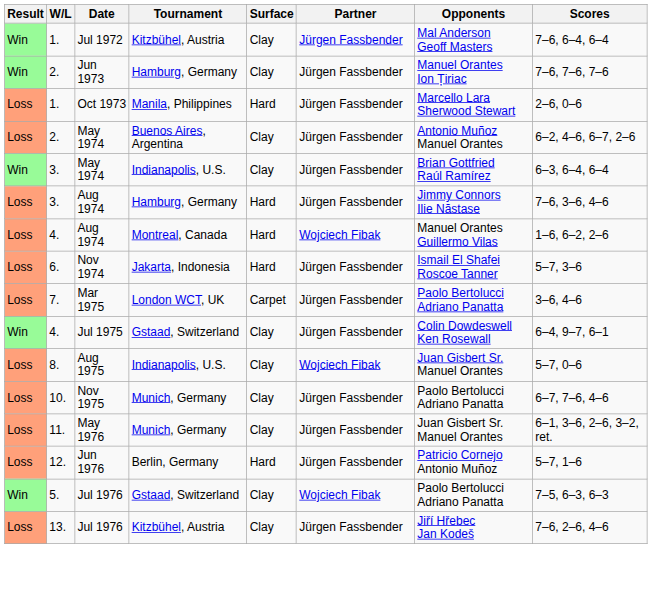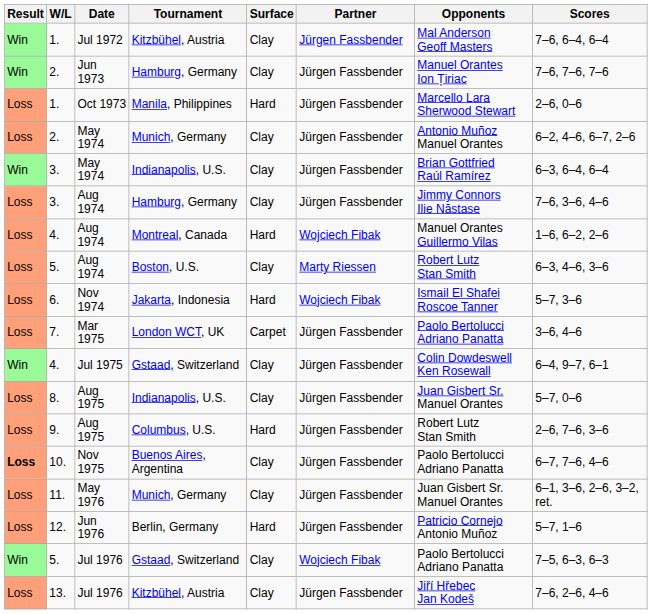 <table class="sortable wikitable">
 <tr>
 <th style="width:40px">Result</th>
 <th style="width:30px" class="unsortable">W/L</th>
 <th style="width:65px">Date</th>
 <th style="width:150px">Tournament</th>
 <th style="width:50px">Surface</th>
 <th style="width:150px">Partner</th>
 <th style="width:150px">Opponents</th>
 <th style="width:145px" class="unsortable">Scores</th>
 </tr>
 <tr>
 <td style="background:#98fb98;">Win</td>
 <td>1.</td>
 <td>Jul 1972</td>
 <td><a href='#'>Kitzbühel</a>, Austria</td>
 <td>Clay</td>
 <td> <a href='#'>Jürgen Fassbender</a></td>
 <td> <a href='#'>Mal Anderson</a> <br>  <a href='#'>Geoff Masters</a></td>
 <td>7–6, 6–4, 6–4</td>
 </tr>
 <tr>
 <td style="background:#98fb98;">Win</td>
 <td>2.</td>
 <td>Jun 1973</td>
 <td><a href='#'>Hamburg</a>, Germany</td>
 <td>Clay</td>
 <td> Jürgen Fassbender</td>
 <td> <a href='#'>Manuel Orantes</a> <br>  <a href='#'>Ion Țiriac</a></td>
 <td>7–6, 7–6, 7–6</td>
 </tr>
 <tr>
 <td style="background:#ffa07a;">Loss</td>
 <td>1.</td>
 <td>Oct 1973</td>
 <td><a href='#'>Manila</a>, Philippines</td>
 <td>Hard</td>
 <td> Jürgen Fassbender</td>
 <td> <a href='#'>Marcello Lara</a> <br>  <a href='#'>Sherwood Stewart</a></td>
 <td>2–6, 0–6</td>
 </tr>
 <tr>
 <td style="background:#ffa07a;">Loss</td>
 <td>2.</td>
 <td>May 1974</td>
-<td><a href='#'>Buenos Aires</a>, Argentina</td>
+<td><a href='#'>Munich</a>, Germany</td>
 <td>Clay</td>
 <td> Jürgen Fassbender</td>
 <td> <a href='#'>Antonio Muñoz</a> <br>  Manuel Orantes</td>
 <td>6–2, 4–6, 6–7, 2–6</td>
 </tr>
 <tr>
 <td style="background:#98fb98;">Win</td>
 <td>3.</td>
 <td>May 1974</td>
 <td><a href='#'>Indianapolis</a>, U.S.</td>
 <td>Clay</td>
 <td> Jürgen Fassbender</td>
 <td> <a href='#'>Brian Gottfried</a> <br>  <a href='#'>Raúl Ramírez</a></td>
 <td>6–3, 6–4, 6–4</td>
 </tr>
 <tr>
 <td style="background:#ffa07a;">Loss</td>
 <td>3.</td>
 <td>Aug 1974</td>
 <td><a href='#'>Hamburg</a>, Germany</td>
-<td>Hard</td>
+<td>Clay</td>
 <td> Jürgen Fassbender</td>
 <td> <a href='#'>Jimmy Connors</a> <br>  <a href='#'>Ilie Năstase</a></td>
 <td>7–6, 3–6, 4–6</td>
 </tr>
 <tr>
 <td style="background:#ffa07a;">Loss</td>
 <td>4.</td>
 <td>Aug 1974</td>
 <td><a href='#'>Montreal</a>, Canada</td>
 <td>Hard</td>
 <td> <a href='#'>Wojciech Fibak</a></td>
 <td> Manuel Orantes <br>  <a href='#'>Guillermo Vilas</a></td>
 <td>1–6, 6–2, 2–6</td>
 </tr>
 <tr>
 <td style="background:#ffa07a;">Loss</td>
+<td>5.</td>
+<td>Aug 1974</td>
+<td><a href='#'>Boston</a>, U.S.</td>
+<td>Clay</td>
+<td> <a href='#'>Marty Riessen</a></td>
+<td> <a href='#'>Robert Lutz</a> <br>  <a href='#'>Stan Smith</a></td>
+<td>6–3, 4–6, 3–6</td>
+</tr>
+<tr>
+<td style="background:#ffa07a;">Loss</td>
 <td>6.</td>
 <td>Nov 1974</td>
 <td><a href='#'>Jakarta</a>, Indonesia</td>
 <td>Hard</td>
-<td> Jürgen Fassbender</td>
+<td> <a href='#'>Wojciech Fibak</a></td>
 <td> <a href='#'>Ismail El Shafei</a> <br>  <a href='#'>Roscoe Tanner</a></td>
 <td>5–7, 3–6</td>
 </tr>
 <tr>
 <td style="background:#ffa07a;">Loss</td>
 <td>7.</td>
 <td>Mar 1975</td>
 <td><a href='#'>London WCT</a>, UK</td>
 <td>Carpet</td>
 <td> Jürgen Fassbender</td>
 <td> <a href='#'>Paolo Bertolucci</a> <br>  <a href='#'>Adriano Panatta</a></td>
 <td>3–6, 4–6</td>
 </tr>
 <tr>
 <td style="background:#98fb98;">Win</td>
 <td>4.</td>
 <td>Jul 1975</td>
 <td><a href='#'>Gstaad</a>, Switzerland</td>
 <td>Clay</td>
 <td> Jürgen Fassbender</td>
 <td> <a href='#'>Colin Dowdeswell</a> <br>  <a href='#'>Ken Rosewall</a></td>
 <td>6–4, 9–7, 6–1</td>
 </tr>
 <tr>
 <td style="background:#ffa07a;">Loss</td>
 <td>8.</td>
 <td>Aug 1975</td>
 <td><a href='#'>Indianapolis</a>, U.S.</td>
 <td>Clay</td>
-<td> <a href='#'>Wojciech Fibak</a></td>
+<td> Jürgen Fassbender</td>
 <td> <a href='#'>Juan Gisbert Sr.</a> <br>  Manuel Orantes</td>
 <td>5–7, 0–6</td>
 </tr>
 <tr>
 <td style="background:#ffa07a;">Loss</td>
+<td>9.</td>
+<td>Aug 1975</td>
+<td><a href='#'>Columbus</a>, U.S.</td>
+<td>Hard</td>
+<td> Jürgen Fassbender</td>
+<td> Robert Lutz <br>  Stan Smith</td>
+<td>2–6, 7–6, 3–6</td>
+</tr>
+<tr>
+<td style="background:#ffa07a;"><strong>Loss</strong></td>
 <td>10.</td>
 <td>Nov 1975</td>
-<td><a href='#'>Munich</a>, Germany</td>
+<td><a href='#'>Buenos Aires</a>, Argentina</td>
 <td>Clay</td>
 <td> Jürgen Fassbender</td>
 <td> Paolo Bertolucci <br>  Adriano Panatta</td>
 <td>6–7, 7–6, 4–6</td>
 </tr>
 <tr>
 <td style="background:#ffa07a;">Loss</td>
 <td>11.</td>
 <td>May 1976</td>
 <td><a href='#'>Munich</a>, Germany</td>
 <td>Clay</td>
 <td> Jürgen Fassbender</td>
 <td> Juan Gisbert Sr. <br>  Manuel Orantes</td>
 <td>6–1, 3–6, 2–6, 3–2, ret.</td>
 </tr>
 <tr>
 <td style="background:#ffa07a;">Loss</td>
 <td>12.</td>
 <td>Jun 1976</td>
 <td>Berlin, Germany</td>
 <td>Hard</td>
 <td> Jürgen Fassbender</td>
 <td> <a href='#'>Patricio Cornejo</a> <br>  Antonio Muñoz</td>
 <td>5–7, 1–6</td>
 </tr>
 <tr>
 <td style="background:#98fb98;">Win</td>
 <td>5.</td>
 <td>Jul 1976</td>
 <td><a href='#'>Gstaad</a>, Switzerland</td>
 <td>Clay</td>
 <td> <a href='#'>Wojciech Fibak</a></td>
 <td> Paolo Bertolucci <br>  Adriano Panatta</td>
 <td>7–5, 6–3, 6–3</td>
 </tr>
 <tr>
 <td style="background:#ffa07a;">Loss</td>
 <td>13.</td>
 <td>Jul 1976</td>
 <td><a href='#'>Kitzbühel</a>, Austria</td>
 <td>Clay</td>
 <td> Jürgen Fassbender</td>
 <td> <a href='#'>Jiří Hřebec</a> <br>  <a href='#'>Jan Kodeš</a></td>
 <td>7–6, 2–6, 4–6</td>
 </tr>
 </table>
